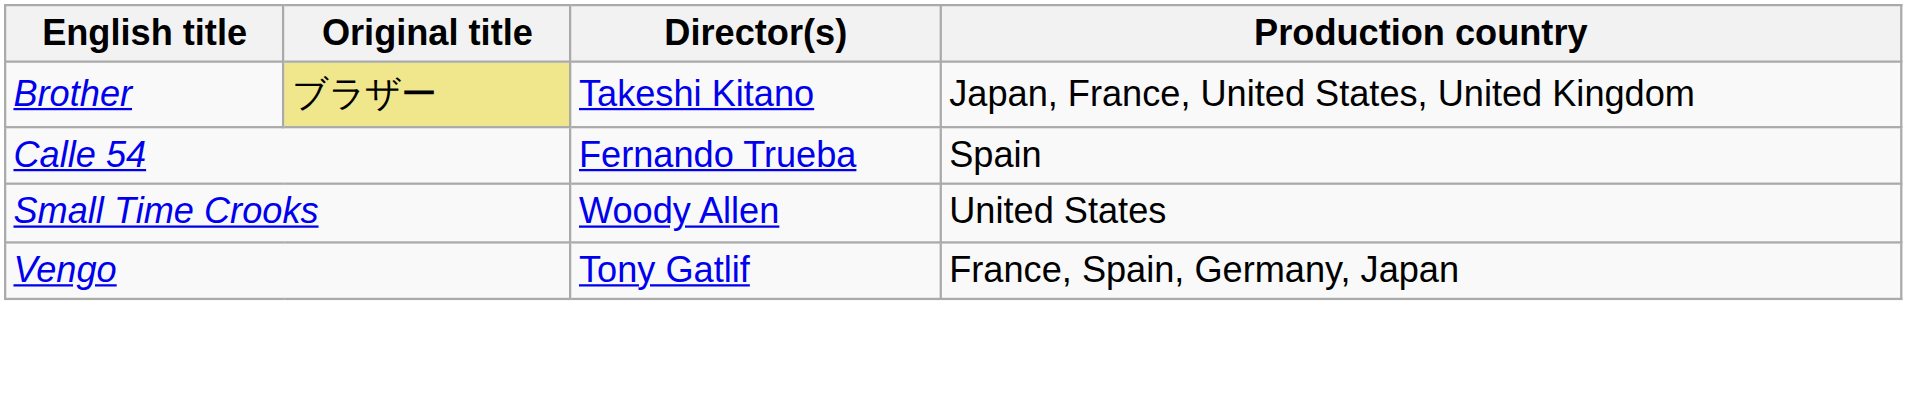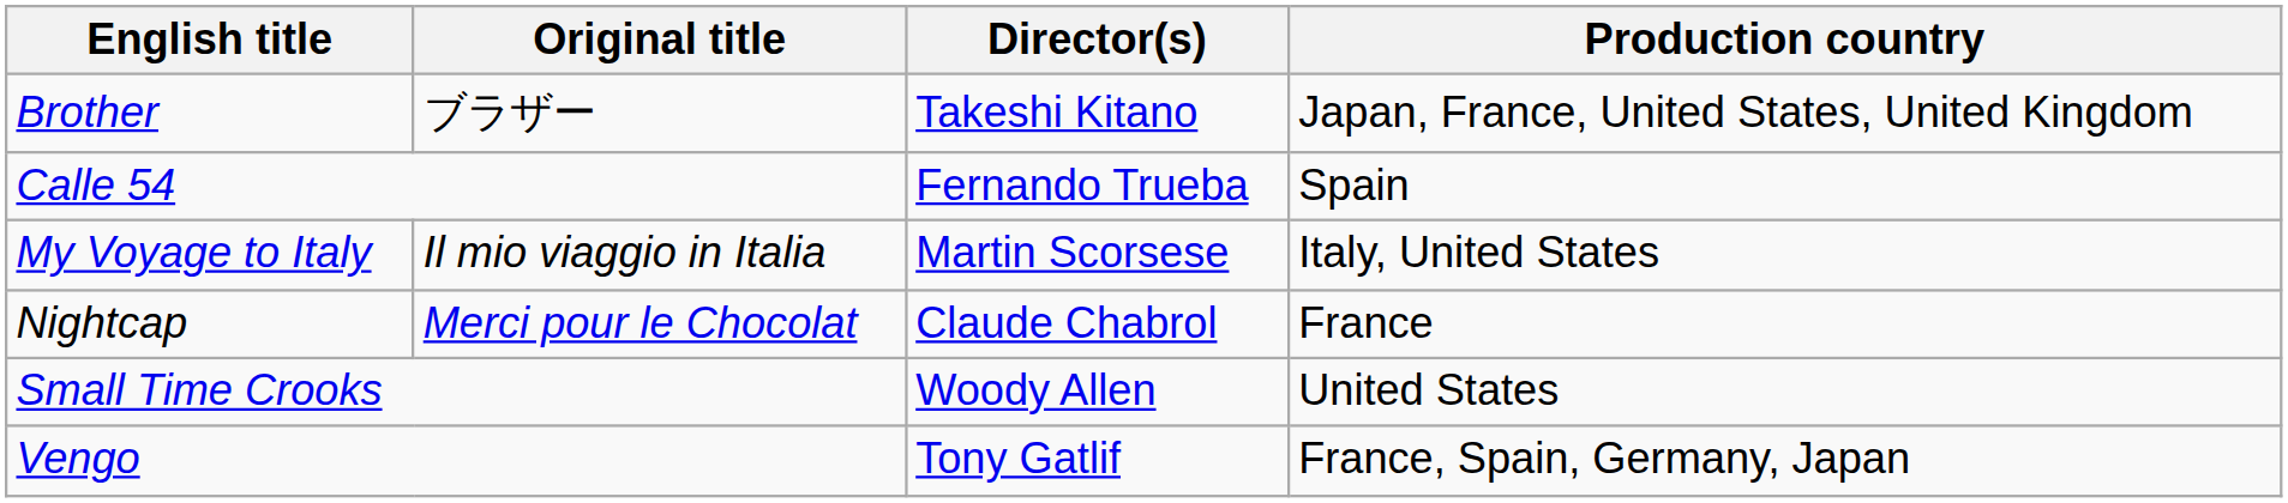 <table class="wikitable" width="95%">
 <tr>
 <th>English title</th>
 <th>Original title</th>
 <th>Director(s)</th>
 <th>Production country</th>
 </tr>
 <tr>
 <td><em><a href='#'>Brother</a></em></td>
-<td style="background: khaki;">ブラザー</td>
+<td>ブラザー</td>
 <td><a href='#'>Takeshi Kitano</a></td>
 <td>Japan, France, United States, United Kingdom</td>
 </tr>
 <tr>
 <td colspan=2><em><a href='#'>Calle 54</a></em></td>
 <td><a href='#'>Fernando Trueba</a></td>
 <td>Spain</td>
+</tr>
+<tr>
+<td><em><a href='#'>My Voyage to Italy</a></em></td>
+<td><em>Il mio viaggio in Italia</em></td>
+<td><a href='#'>Martin Scorsese</a></td>
+<td>Italy, United States</td>
+</tr>
+<tr>
+<td><em>Nightcap</em></td>
+<td><em><a href='#'>Merci pour le Chocolat</a></em></td>
+<td><a href='#'>Claude Chabrol</a></td>
+<td>France</td>
 </tr>
 <tr>
 <td colspan=2><em><a href='#'>Small Time Crooks</a></em></td>
 <td><a href='#'>Woody Allen</a></td>
 <td>United States</td>
 </tr>
 <tr>
 <td colspan=2><em><a href='#'>Vengo</a></em></td>
 <td><a href='#'>Tony Gatlif</a></td>
 <td>France, Spain, Germany, Japan</td>
 </tr>
 </table>
